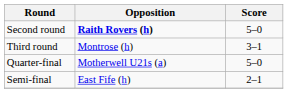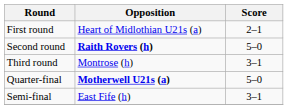 <table class="wikitable" >
 <tr>
 <th width=100>Round</th>
 <th width=220>Opposition</th>
 <th width=80>Score</th>
+</tr>
+<tr>
+<td>First round</td>
+<td><a href='#'>Heart of Midlothian U21s</a> (<a href='#'>a</a>)</td>
+<td align=center>2–1</td>
 </tr>
 <tr>
 <td>Second round</td>
 <td><strong><a href='#'>Raith Rovers</a> (<a href='#'>h</a>)</strong></td>
 <td align=center>5–0</td>
 </tr>
 <tr>
 <td>Third round</td>
 <td><a href='#'>Montrose</a> (<a href='#'>h</a>)</td>
 <td align=center>3–1</td>
 </tr>
 <tr>
 <td>Quarter-final</td>
-<td><a href='#'>Motherwell U21s</a> (<a href='#'>a</a>)</td>
+<td><strong><a href='#'>Motherwell U21s</a> (<a href='#'>a</a>)</strong></td>
 <td align=center>5–0</td>
 </tr>
 <tr>
 <td>Semi-final</td>
 <td><a href='#'>East Fife</a> (<a href='#'>h</a>)</td>
-<td align=center>2–1</td>
+<td align=center>3–1</td>
 </tr>
 <tr>
 </tr>
 </table>
